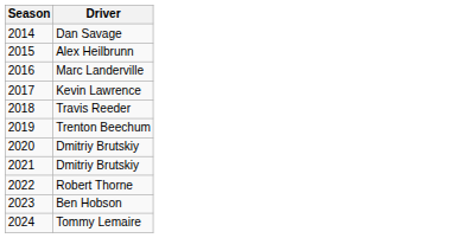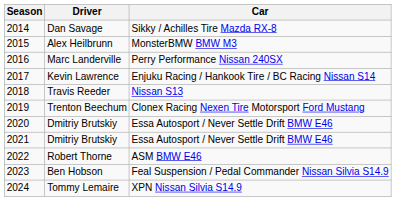 <table class="wikitable">
 <tr>
 <th>Season</th>
 <th>Driver</th>
+<th>Car</th>
 </tr>
 <tr>
 <td>2014</td>
 <td> Dan Savage</td>
+<td>Sikky / Achilles Tire <a href='#'>Mazda RX-8</a></td>
 </tr>
 <tr>
 <td>2015</td>
 <td> Alex Heilbrunn</td>
+<td>MonsterBMW <a href='#'>BMW M3</a></td>
 </tr>
 <tr>
 <td>2016</td>
 <td> Marc Landerville</td>
+<td>Perry Performance <a href='#'>Nissan 240SX</a></td>
 </tr>
 <tr>
 <td>2017</td>
 <td> Kevin Lawrence</td>
+<td>Enjuku Racing / Hankook Tire / BC Racing <a href='#'>Nissan S14</a></td>
 </tr>
 <tr>
 <td>2018</td>
 <td> Travis Reeder </td>
+<td><a href='#'>Nissan S13</a></td>
 </tr>
 <tr>
 <td>2019</td>
 <td> Trenton Beechum</td>
+<td>Clonex Racing <a href='#'>Nexen Tire</a> Motorsport <a href='#'>Ford Mustang</a></td>
 </tr>
 <tr>
 <td>2020</td>
 <td> Dmitriy Brutskiy</td>
+<td>Essa Autosport / Never Settle Drift <a href='#'>BMW E46</a></td>
 </tr>
 <tr>
 <td>2021</td>
 <td> Dmitriy Brutskiy</td>
+<td>Essa Autosport / Never Settle Drift <a href='#'>BMW E46</a></td>
 </tr>
 <tr>
 <td>2022</td>
 <td> Robert Thorne</td>
+<td>ASM <a href='#'>BMW E46</a></td>
 </tr>
 <tr>
 <td>2023</td>
 <td> Ben Hobson</td>
+<td>Feal Suspension / Pedal Commander <a href='#'>Nissan Silvia S14.9</a></td>
 </tr>
 <tr>
 <td>2024</td>
 <td> Tommy Lemaire</td>
+<td>XPN <a href='#'>Nissan Silvia S14.9</a></td>
 </tr>
 </table>
